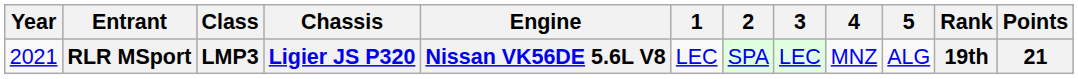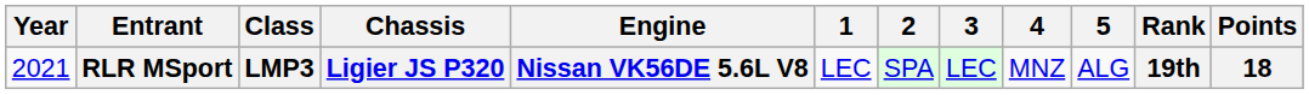 <table class="wikitable" style="text-align:center; font-size:90%">
 <tr>
 <th>Year</th>
 <th>Entrant</th>
 <th>Class</th>
 <th>Chassis</th>
 <th>Engine</th>
 <th>1</th>
 <th>2</th>
 <th>3</th>
 <th>4</th>
 <th>5</th>
 <th>Rank</th>
 <th>Points</th>
 </tr>
 <tr>
 <td><a href='#'>2021</a></td>
 <th>RLR MSport</th>
 <th>LMP3</th>
 <th><a href='#'>Ligier JS P320</a></th>
 <th><a href='#'>Nissan VK56DE</a> 5.6L V8</th>
 <td><a href='#'>LEC</a></td>
 <td style="background:#DFFFDF;"><a href='#'>SPA</a><br></td>
 <td style="background:#DFFFDF;"><a href='#'>LEC</a><br></td>
 <td><a href='#'>MNZ</a></td>
 <td><a href='#'>ALG</a></td>
 <th>19th</th>
-<th>21</th>
+<th>18</th>
 </tr>
 </table>
